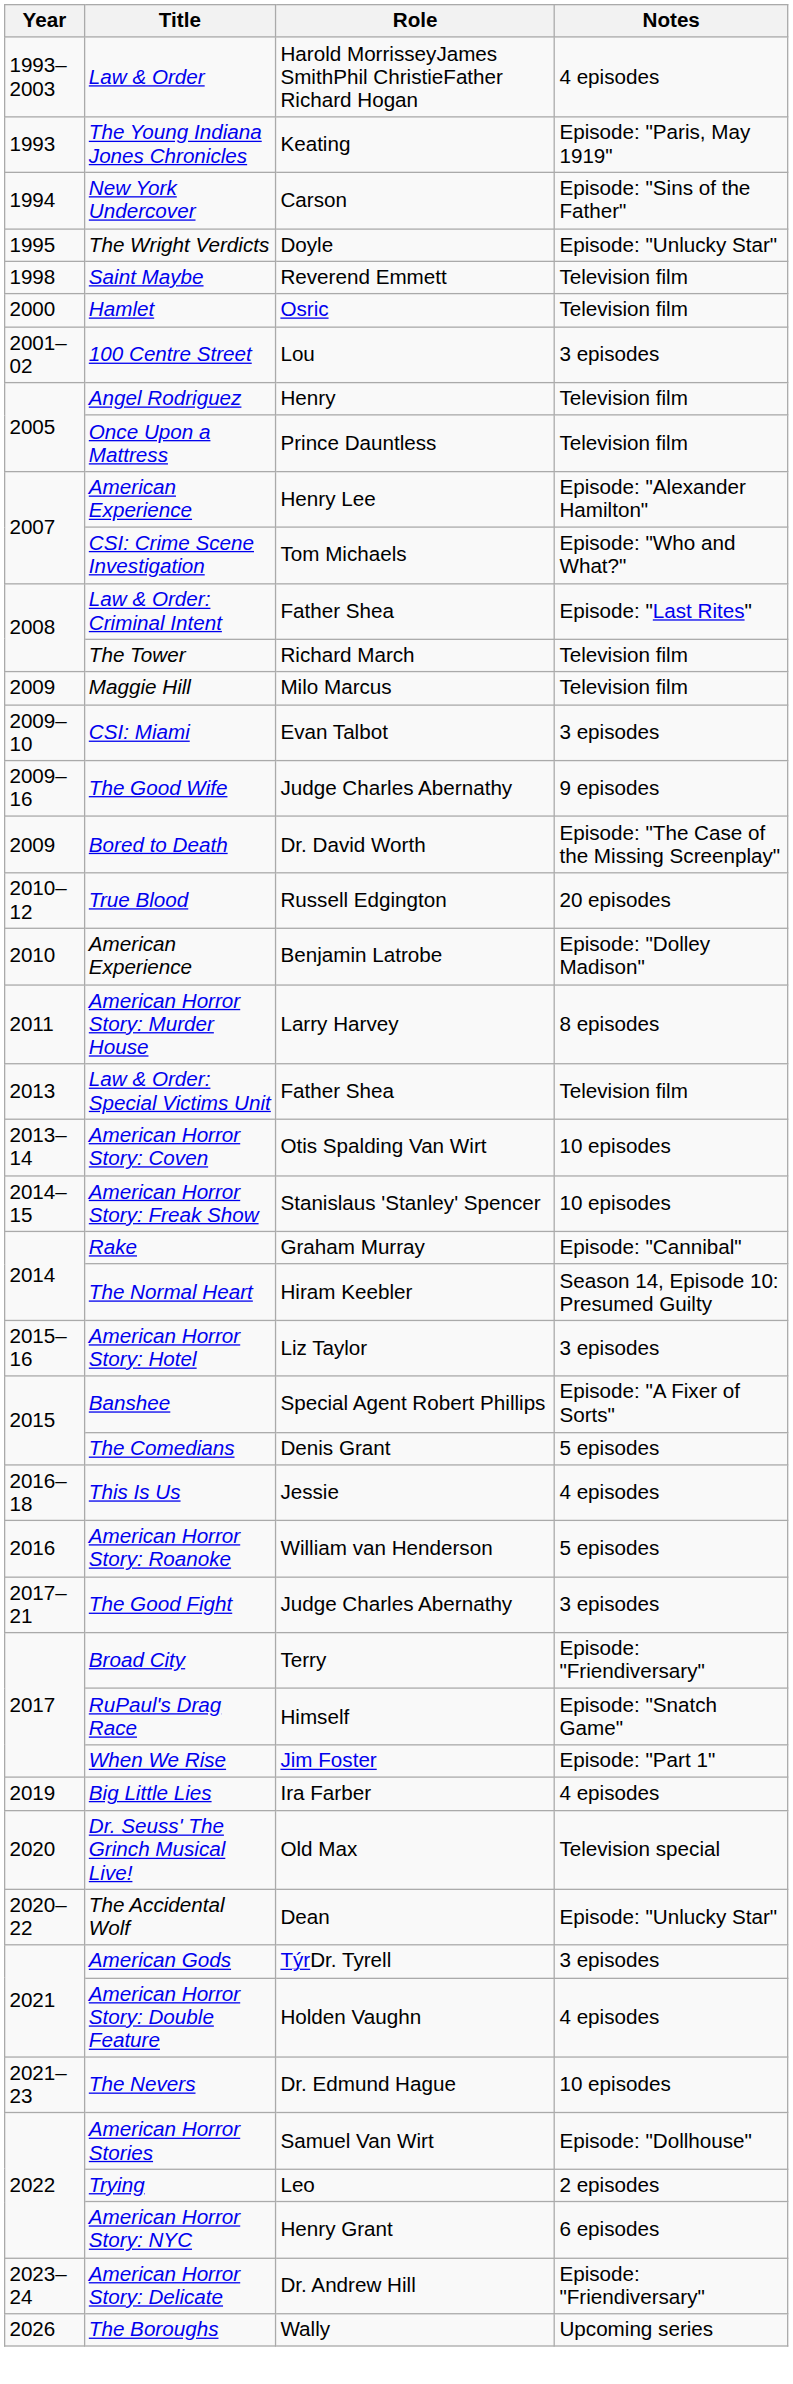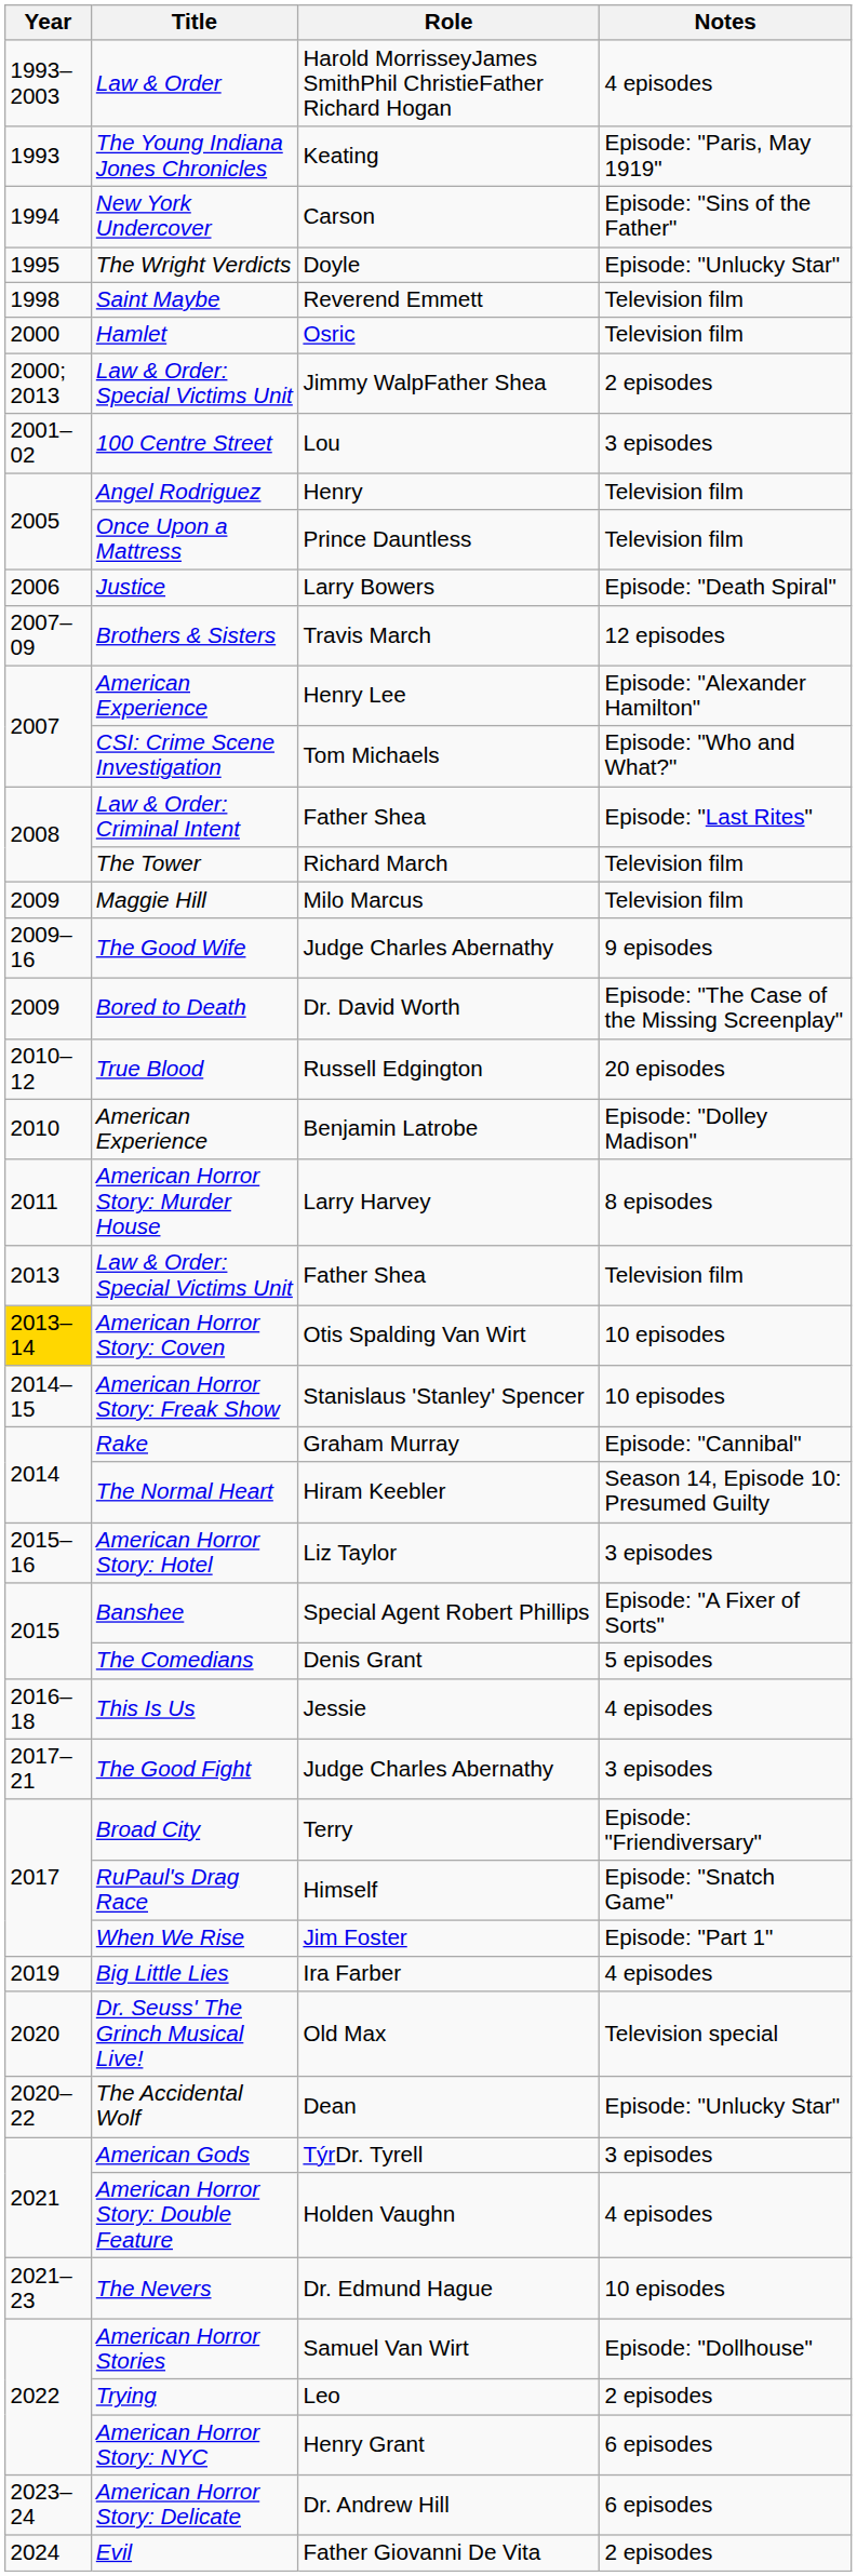 <table class="wikitable sortable">
 <tr>
 <th>Year</th>
 <th>Title</th>
 <th>Role</th>
 <th>Notes</th>
 </tr>
 <tr>
 <td>1993–2003</td>
 <td><em><a href='#'>Law & Order</a></em></td>
 <td>Harold MorrisseyJames SmithPhil ChristieFather Richard Hogan</td>
 <td>4 episodes</td>
 </tr>
 <tr>
 <td>1993</td>
 <td><em><a href='#'>The Young Indiana Jones Chronicles</a></em></td>
 <td>Keating</td>
 <td>Episode: "Paris, May 1919"</td>
 </tr>
 <tr>
 <td>1994</td>
 <td><em><a href='#'>New York Undercover</a></em></td>
 <td>Carson</td>
 <td>Episode: "Sins of the Father"</td>
 </tr>
 <tr>
 <td>1995</td>
 <td><em>The Wright Verdicts</em></td>
 <td>Doyle</td>
 <td>Episode: "Unlucky Star"</td>
 </tr>
 <tr>
 <td>1998</td>
 <td><em><a href='#'>Saint Maybe</a></em></td>
 <td>Reverend Emmett</td>
 <td>Television film</td>
 </tr>
 <tr>
 <td>2000</td>
 <td><em><a href='#'>Hamlet</a></em></td>
 <td><a href='#'>Osric</a></td>
 <td>Television film</td>
 </tr>
 <tr>
+<td>2000; 2013</td>
+<td><em><a href='#'>Law & Order: Special Victims Unit</a></em></td>
+<td>Jimmy WalpFather Shea</td>
+<td>2 episodes</td>
+</tr>
+<tr>
 <td>2001–02</td>
 <td><em><a href='#'>100 Centre Street</a></em></td>
 <td>Lou</td>
 <td>3 episodes</td>
 </tr>
 <tr>
 <td rowspan="2">2005</td>
 <td><em><a href='#'>Angel Rodriguez</a></em></td>
 <td>Henry</td>
 <td>Television film</td>
 </tr>
 <tr>
 <td><em><a href='#'>Once Upon a Mattress</a></em></td>
 <td>Prince Dauntless</td>
 <td>Television film</td>
+</tr>
+<tr>
+<td>2006</td>
+<td><em><a href='#'>Justice</a></em></td>
+<td>Larry Bowers</td>
+<td>Episode: "Death Spiral"</td>
+</tr>
+<tr>
+<td>2007–09</td>
+<td><em><a href='#'>Brothers & Sisters</a></em></td>
+<td>Travis March</td>
+<td>12 episodes</td>
 </tr>
 <tr>
 <td rowspan="2">2007</td>
 <td><em><a href='#'>American Experience</a></em></td>
 <td>Henry Lee</td>
 <td>Episode: "Alexander Hamilton"</td>
 </tr>
 <tr>
 <td><em><a href='#'>CSI: Crime Scene Investigation</a></em></td>
 <td>Tom Michaels</td>
 <td>Episode: "Who and What?"</td>
 </tr>
 <tr>
 <td rowspan="2">2008</td>
 <td><em><a href='#'>Law & Order: Criminal Intent</a></em></td>
 <td>Father Shea</td>
 <td>Episode: "<a href='#'>Last Rites</a>"</td>
 </tr>
 <tr>
 <td><em>The Tower</em></td>
 <td>Richard March</td>
 <td>Television film</td>
 </tr>
 <tr>
 <td>2009</td>
 <td><em>Maggie Hill</em></td>
 <td>Milo Marcus</td>
 <td>Television film</td>
-</tr>
-<tr>
-<td>2009–10</td>
-<td><em><a href='#'>CSI: Miami</a></em></td>
-<td>Evan Talbot</td>
-<td>3 episodes</td>
 </tr>
 <tr>
 <td>2009–16</td>
 <td><em><a href='#'>The Good Wife</a></em></td>
 <td>Judge Charles Abernathy</td>
 <td>9 episodes</td>
 </tr>
 <tr>
 <td>2009</td>
 <td><em><a href='#'>Bored to Death</a></em></td>
 <td>Dr. David Worth</td>
 <td>Episode: "The Case of the Missing Screenplay"</td>
 </tr>
 <tr>
 <td>2010–12</td>
 <td><em><a href='#'>True Blood</a></em></td>
 <td>Russell Edgington</td>
 <td>20 episodes</td>
 </tr>
 <tr>
 <td>2010</td>
 <td><em>American Experience</em></td>
 <td>Benjamin Latrobe</td>
 <td>Episode: "Dolley Madison"</td>
 </tr>
 <tr>
 <td>2011</td>
 <td><em><a href='#'>American Horror Story: Murder House</a></em></td>
 <td>Larry Harvey</td>
 <td>8 episodes</td>
 </tr>
 <tr>
 <td>2013</td>
 <td><em><a href='#'>Law & Order: Special Victims Unit</a></em></td>
 <td>Father Shea</td>
 <td>Television film</td>
 </tr>
 <tr>
-<td>2013–14</td>
+<td style="background: gold;">2013–14</td>
 <td><em><a href='#'>American Horror Story: Coven</a></em></td>
 <td>Otis Spalding Van Wirt</td>
 <td>10 episodes</td>
 </tr>
 <tr>
 <td>2014–15</td>
 <td><em><a href='#'>American Horror Story: Freak Show</a></em></td>
 <td>Stanislaus 'Stanley' Spencer</td>
 <td>10 episodes</td>
 </tr>
 <tr>
 <td rowspan="2">2014</td>
 <td><em><a href='#'>Rake</a></em></td>
 <td>Graham Murray</td>
 <td>Episode: "Cannibal"</td>
 </tr>
 <tr>
 <td><em><a href='#'>The Normal Heart</a></em></td>
 <td>Hiram Keebler</td>
 <td>Season 14, Episode 10: Presumed Guilty</td>
 </tr>
 <tr>
 <td>2015–16</td>
 <td><em><a href='#'>American Horror Story: Hotel</a></em></td>
 <td>Liz Taylor</td>
 <td>3 episodes</td>
 </tr>
 <tr>
 <td rowspan="2">2015</td>
 <td><em><a href='#'>Banshee</a></em></td>
 <td>Special Agent Robert Phillips</td>
 <td>Episode: "A Fixer of Sorts"</td>
 </tr>
 <tr>
 <td><em><a href='#'>The Comedians</a></em></td>
 <td>Denis Grant</td>
 <td>5 episodes</td>
 </tr>
 <tr>
 <td>2016–18</td>
 <td><em><a href='#'>This Is Us</a></em></td>
 <td>Jessie</td>
 <td>4 episodes</td>
-</tr>
-<tr>
-<td>2016</td>
-<td><em><a href='#'>American Horror Story: Roanoke</a></em></td>
-<td>William van Henderson</td>
-<td>5 episodes</td>
 </tr>
 <tr>
 <td>2017–21</td>
 <td><em><a href='#'>The Good Fight</a></em></td>
 <td>Judge Charles Abernathy</td>
 <td>3 episodes</td>
 </tr>
 <tr>
 <td rowspan="3">2017</td>
 <td><em><a href='#'>Broad City</a></em></td>
 <td>Terry</td>
 <td>Episode: "Friendiversary"</td>
 </tr>
 <tr>
 <td><em><a href='#'>RuPaul's Drag Race</a></em></td>
 <td>Himself</td>
 <td>Episode: "Snatch Game"</td>
 </tr>
 <tr>
 <td><em><a href='#'>When We Rise</a></em></td>
 <td><a href='#'>Jim Foster</a></td>
 <td>Episode: "Part 1"</td>
 </tr>
 <tr>
 <td>2019</td>
 <td><em><a href='#'>Big Little Lies</a></em></td>
 <td>Ira Farber</td>
 <td>4 episodes</td>
 </tr>
 <tr>
 <td>2020</td>
 <td><em><a href='#'>Dr. Seuss' The Grinch Musical Live!</a></em></td>
 <td>Old Max</td>
 <td>Television special</td>
 </tr>
 <tr>
 <td>2020–22</td>
 <td><em>The Accidental Wolf</em></td>
 <td>Dean</td>
 <td>Episode: "Unlucky Star"</td>
 </tr>
 <tr>
 <td rowspan="2">2021</td>
 <td><em><a href='#'>American Gods</a></em></td>
 <td><a href='#'>Týr</a>Dr. Tyrell</td>
 <td>3 episodes</td>
 </tr>
 <tr>
 <td><em><a href='#'>American Horror Story: Double Feature</a></em></td>
 <td>Holden Vaughn</td>
 <td>4 episodes</td>
 </tr>
 <tr>
 <td>2021–23</td>
 <td><em><a href='#'>The Nevers</a></em></td>
 <td>Dr. Edmund Hague</td>
 <td>10 episodes</td>
 </tr>
 <tr>
 <td rowspan="3">2022</td>
 <td><em><a href='#'>American Horror Stories</a></em></td>
 <td>Samuel Van Wirt</td>
 <td>Episode: "Dollhouse"</td>
 </tr>
 <tr>
 <td><em><a href='#'>Trying</a></em></td>
 <td>Leo</td>
 <td>2 episodes</td>
 </tr>
 <tr>
 <td><em><a href='#'>American Horror Story: NYC</a></em></td>
 <td>Henry Grant</td>
 <td>6 episodes</td>
 </tr>
 <tr>
 <td>2023–24</td>
 <td><em><a href='#'>American Horror Story: Delicate</a></em></td>
 <td>Dr. Andrew Hill</td>
-<td>Episode: "Friendiversary"</td>
+<td>6 episodes</td>
 </tr>
 <tr>
-<td>2026</td>
-<td><em><a href='#'>The Boroughs</a></em></td>
-<td>Wally</td>
-<td>Upcoming series</td>
+<td>2024</td>
+<td><em><a href='#'>Evil</a></em></td>
+<td>Father Giovanni De Vita</td>
+<td>2 episodes</td>
 </tr>
 </table>
